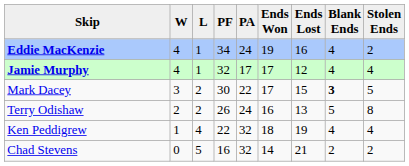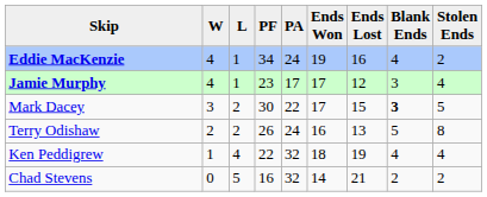 <table class="wikitable">
 <tr>
 <th style="background:#efefef; width:200px;">Skip</th>
 <th style="background:#efefef; width:20px;">W</th>
 <th style="background:#efefef; width:20px;">L</th>
 <th style="background:#efefef; width:20px;">PF</th>
 <th style="background:#efefef; width:20px;">PA</th>
 <th style="background:#efefef; width:20px;">Ends <br> Won</th>
 <th style="background:#efefef; width:20px;">Ends <br> Lost</th>
 <th style="background:#efefef; width:20px;">Blank <br> Ends</th>
 <th style="background:#efefef; width:20px;">Stolen <br> Ends</th>
 </tr>
 <tr bgcolor="#aac9fc">
 <td><strong> <a href='#'>Eddie MacKenzie</a></strong></td>
 <td>4</td>
 <td>1</td>
 <td>34</td>
 <td>24</td>
 <td>19</td>
 <td>16</td>
 <td>4</td>
 <td>2</td>
 </tr>
 <tr style="background:#cfc;">
 <td><strong> <a href='#'>Jamie Murphy</a></strong></td>
 <td>4</td>
 <td>1</td>
-<td>32</td>
+<td>23</td>
 <td>17</td>
 <td>17</td>
 <td>12</td>
-<td>4</td>
+<td>3</td>
 <td>4</td>
 </tr>
 <tr>
 <td> <a href='#'>Mark Dacey</a></td>
 <td>3</td>
 <td>2</td>
 <td>30</td>
 <td>22</td>
 <td>17</td>
 <td>15</td>
 <td><strong>3</strong></td>
 <td>5</td>
 </tr>
 <tr>
 <td> <a href='#'>Terry Odishaw</a></td>
 <td>2</td>
 <td>2</td>
 <td>26</td>
 <td>24</td>
 <td>16</td>
 <td>13</td>
 <td>5</td>
 <td>8</td>
 </tr>
 <tr>
 <td> <a href='#'>Ken Peddigrew</a></td>
 <td>1</td>
 <td>4</td>
 <td>22</td>
 <td>32</td>
 <td>18</td>
 <td>19</td>
 <td>4</td>
 <td>4</td>
 </tr>
 <tr>
 <td> <a href='#'>Chad Stevens</a></td>
 <td>0</td>
 <td>5</td>
 <td>16</td>
 <td>32</td>
 <td>14</td>
 <td>21</td>
 <td>2</td>
 <td>2</td>
 </tr>
 </table>
